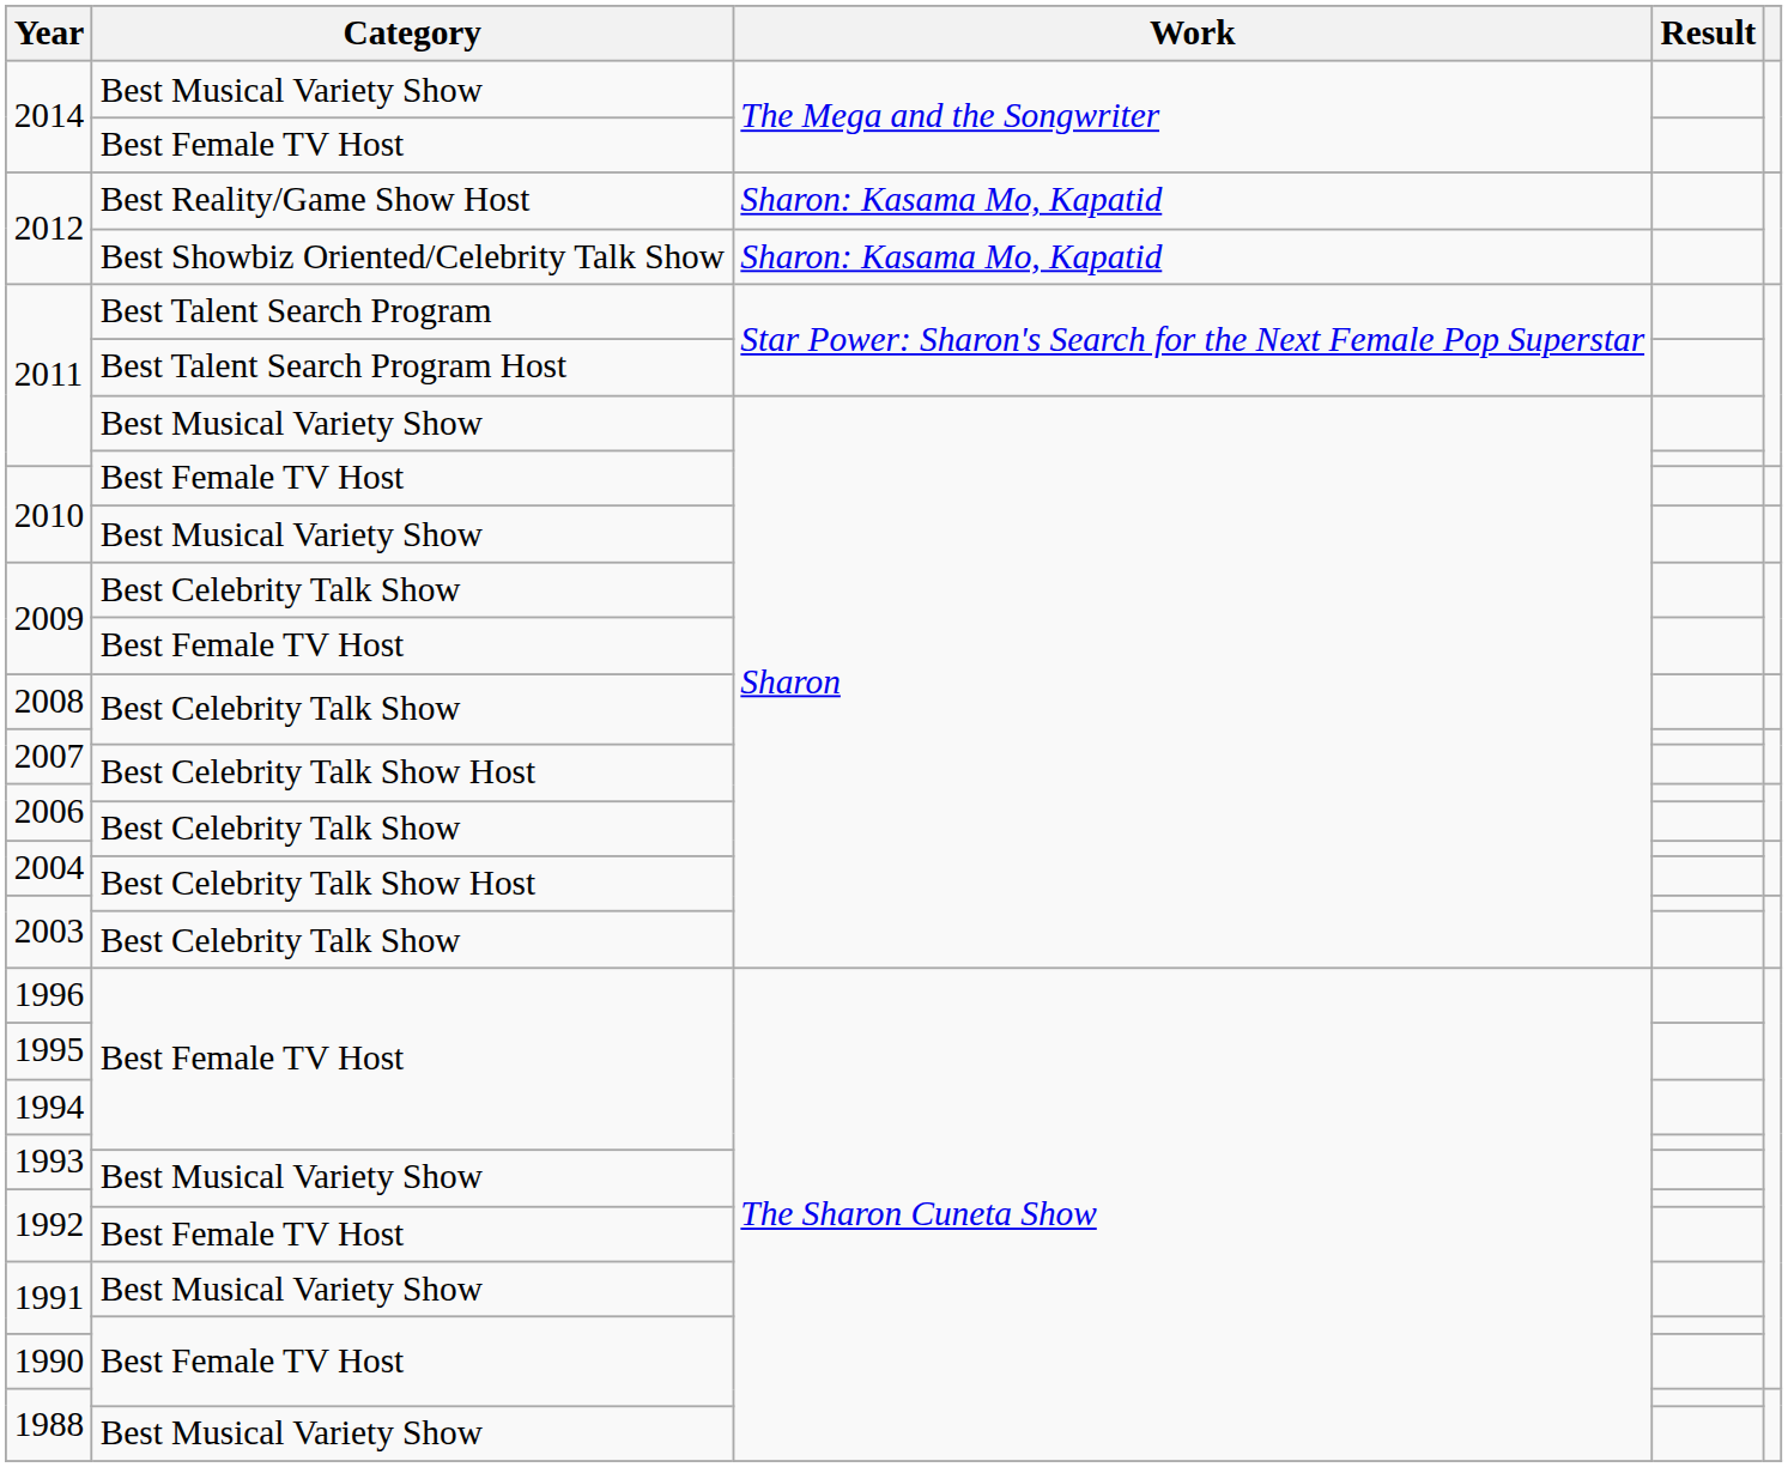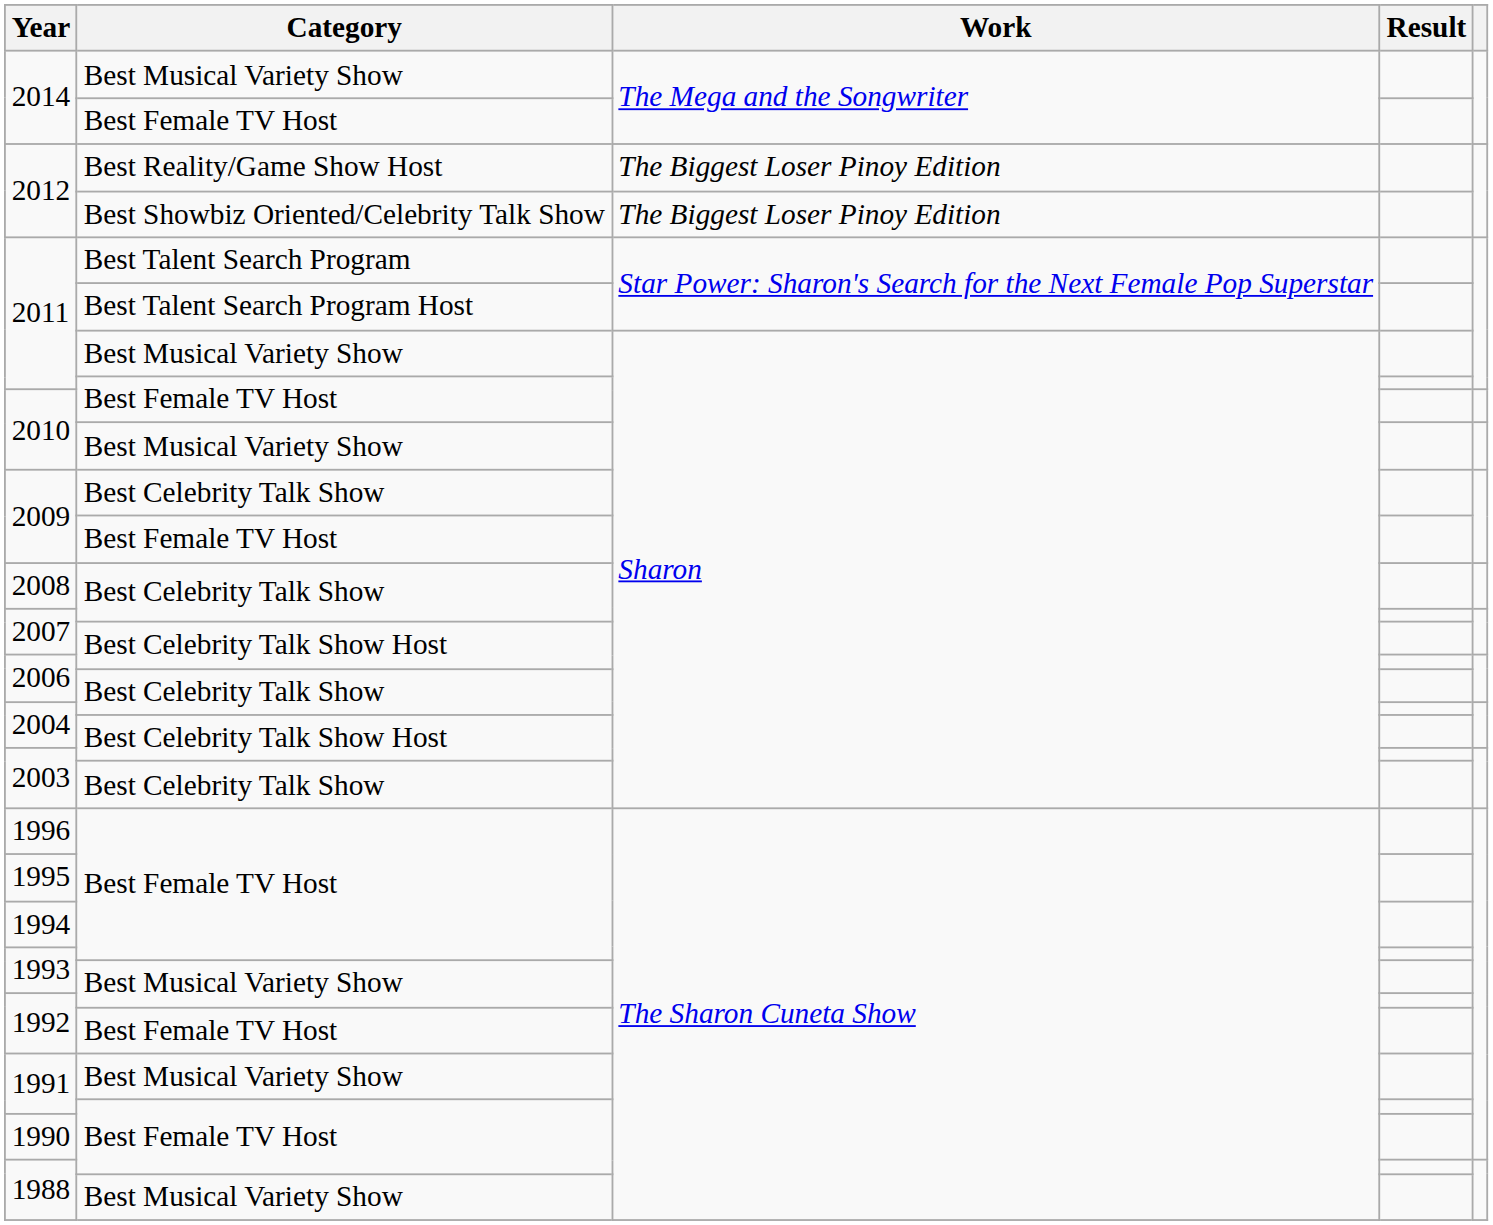 <table class="wikitable sortable">
 <tr>
 <th>Year</th>
 <th>Category</th>
 <th>Work</th>
 <th>Result</th>
 <th></th>
 </tr>
 <tr>
 <td rowspan="2">2014</td>
 <td>Best Musical Variety Show</td>
 <td rowspan="2"><em><a href='#'>The Mega and the Songwriter</a></em></td>
 <td></td>
 <td rowspan="2"></td>
 </tr>
 <tr>
 <td>Best Female TV Host</td>
 <td></td>
 </tr>
 <tr>
 <td rowspan="2">2012</td>
 <td>Best Reality/Game Show Host</td>
-<td><em><a href='#'>Sharon: Kasama Mo, Kapatid</a></em></td>
+<td><em>The Biggest Loser Pinoy Edition</em></td>
 <td></td>
 <td rowspan="2"></td>
 </tr>
 <tr>
 <td>Best Showbiz Oriented/Celebrity Talk Show</td>
-<td><em><a href='#'>Sharon: Kasama Mo, Kapatid</a></em></td>
+<td><em>The Biggest Loser Pinoy Edition</em></td>
 <td></td>
 </tr>
 <tr>
 <td rowspan="4">2011</td>
 <td>Best Talent Search Program</td>
 <td rowspan="2"><em><a href='#'>Star Power: Sharon's Search for the Next Female Pop Superstar</a></em></td>
 <td></td>
 <td rowspan="4"></td>
 </tr>
 <tr>
 <td>Best Talent Search Program Host</td>
 <td></td>
 </tr>
 <tr>
 <td>Best Musical Variety Show</td>
 <td rowspan="15"><em><a href='#'>Sharon</a></em></td>
 <td></td>
 </tr>
 <tr>
 <td rowspan="2">Best Female TV Host</td>
 <td></td>
 </tr>
 <tr>
 <td rowspan="2">2010</td>
 <td></td>
 <td></td>
 </tr>
 <tr>
 <td>Best Musical Variety Show</td>
 <td></td>
 <td></td>
 </tr>
 <tr>
 <td rowspan="2">2009</td>
 <td>Best Celebrity Talk Show</td>
 <td></td>
 <td rowspan="2"></td>
 </tr>
 <tr>
 <td>Best Female TV Host</td>
 <td></td>
 </tr>
 <tr>
 <td>2008</td>
 <td rowspan="2">Best Celebrity Talk Show</td>
 <td></td>
 <td></td>
 </tr>
 <tr>
 <td rowspan="2">2007</td>
 <td></td>
 <td rowspan="2"></td>
 </tr>
 <tr>
 <td rowspan="2">Best Celebrity Talk Show Host</td>
 <td></td>
 </tr>
 <tr>
 <td rowspan="2">2006</td>
 <td></td>
 <td rowspan="2"></td>
 </tr>
 <tr>
 <td rowspan="2">Best Celebrity Talk Show</td>
 <td></td>
 </tr>
 <tr>
 <td rowspan="2">2004</td>
 <td></td>
 <td rowspan="2"></td>
 </tr>
 <tr>
 <td rowspan="2">Best Celebrity Talk Show Host</td>
 <td></td>
 </tr>
 <tr>
 <td rowspan="2">2003</td>
 <td></td>
 <td rowspan="2"></td>
 </tr>
 <tr>
 <td>Best Celebrity Talk Show</td>
 <td></td>
 </tr>
 <tr>
 <td>1996</td>
 <td rowspan="4">Best Female TV Host</td>
 <td rowspan="12"><em><a href='#'>The Sharon Cuneta Show</a></em></td>
 <td></td>
 <td rowspan="10"></td>
 </tr>
 <tr>
 <td>1995</td>
 <td></td>
 </tr>
 <tr>
 <td>1994</td>
 <td></td>
 </tr>
 <tr>
 <td rowspan="2">1993</td>
 <td></td>
 </tr>
 <tr>
 <td rowspan="2">Best Musical Variety Show</td>
 <td></td>
 </tr>
 <tr>
 <td rowspan="2">1992</td>
 <td></td>
 </tr>
 <tr>
 <td>Best Female TV Host</td>
 <td></td>
 </tr>
 <tr>
 <td rowspan="2">1991</td>
 <td>Best Musical Variety Show</td>
 <td></td>
 </tr>
 <tr>
 <td rowspan="3">Best Female TV Host</td>
 <td></td>
 </tr>
 <tr>
 <td>1990</td>
 <td></td>
 </tr>
 <tr>
 <td rowspan="2">1988</td>
 <td></td>
 <td rowspan="2"></td>
 </tr>
 <tr>
 <td>Best Musical Variety Show</td>
 <td></td>
 </tr>
 </table>
